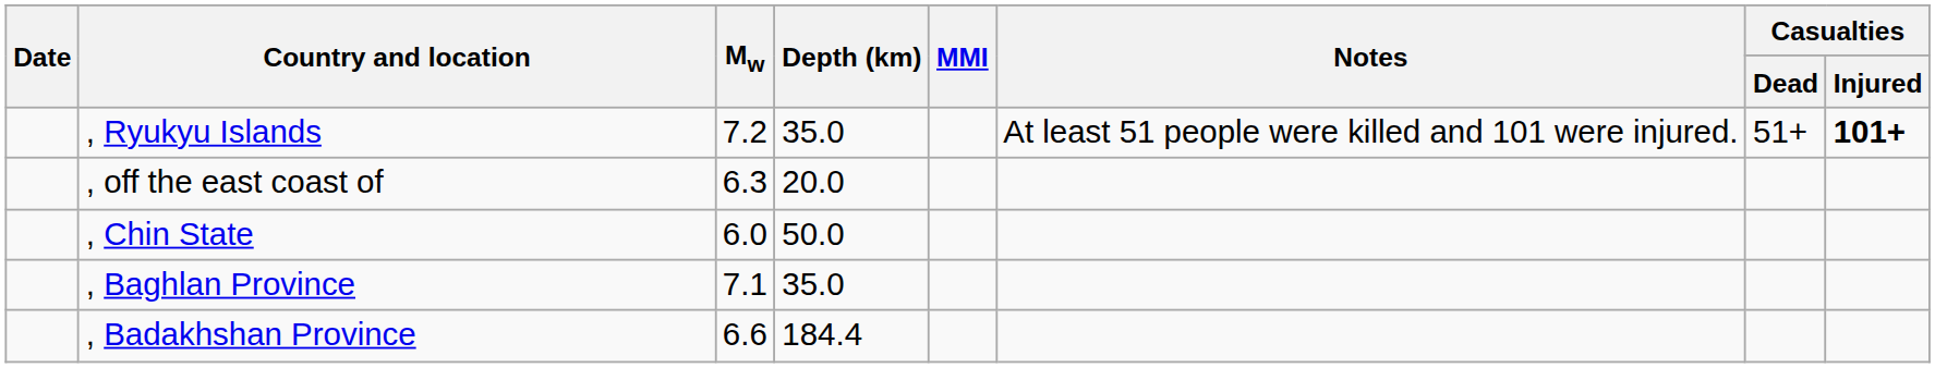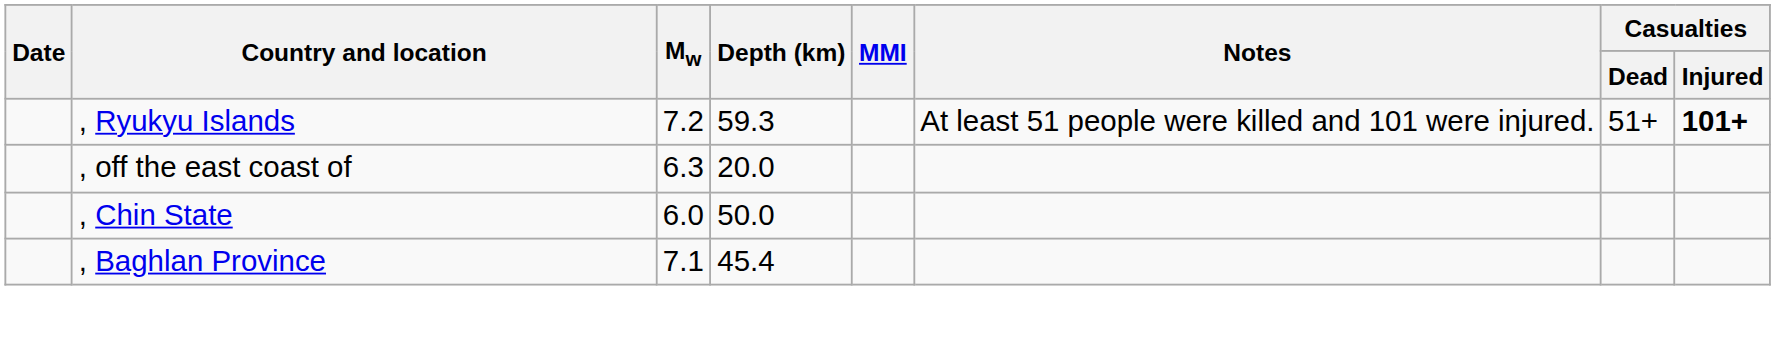 <table class="wikitable sortable sort-under" style="border:1px black; margin-left:1em;">
 <tr>
 <th rowspan="2"><small>Date</small></th>
 <th rowspan="2" style="width: 310px"><small>Country and location</small></th>
 <th rowspan="2"><small>M<sub>w</sub></small></th>
 <th rowspan="2"><small>Depth (km)</small></th>
 <th rowspan="2"><small><a href='#'>MMI</a></small></th>
 <th rowspan="2" class="unsortable"><small>Notes</small></th>
 <th colspan="2"><small>Casualties</small></th>
 </tr>
 <tr>
 <th><small>Dead</small></th>
 <th><small>Injured</small></th>
 </tr>
 <tr>
 <td></td>
 <td>, <a href='#'>Ryukyu Islands</a></td>
 <td>7.2</td>
-<td>35.0</td>
+<td>59.3</td>
 <td></td>
 <td>At least 51 people were killed and 101 were injured.</td>
 <td>51+</td>
 <td><strong>101+</strong></td>
 </tr>
 <tr>
 <td></td>
 <td>, off the east coast of</td>
 <td>6.3</td>
 <td>20.0</td>
 <td></td>
 <td></td>
 <td></td>
 <td></td>
 </tr>
 <tr>
 <td></td>
 <td>, <a href='#'>Chin State</a></td>
 <td>6.0</td>
 <td>50.0</td>
 <td></td>
 <td></td>
 <td></td>
 <td></td>
 </tr>
 <tr>
 <td></td>
 <td>, <a href='#'>Baghlan Province</a></td>
 <td>7.1</td>
-<td>35.0</td>
-<td></td>
-<td></td>
-<td></td>
-<td></td>
-</tr>
-<tr>
-<td></td>
-<td>, <a href='#'>Badakhshan Province</a></td>
-<td>6.6</td>
-<td>184.4</td>
+<td>45.4</td>
 <td></td>
 <td></td>
 <td></td>
 <td></td>
 </tr>
 </table>
